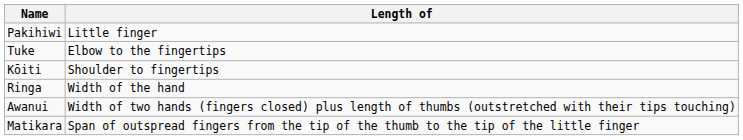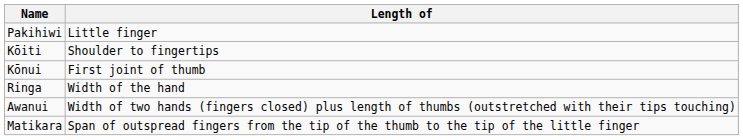 <table class="wikitable">
 <tr>
 <th>Name</th>
 <th>Length of</th>
 </tr>
 <tr>
 <td>Pakihiwi</td>
 <td>Little finger</td>
 </tr>
 <tr>
-<td>Tuke</td>
-<td>Elbow to the fingertips</td>
+<td>Kōiti</td>
+<td>Shoulder to fingertips</td>
 </tr>
 <tr>
-<td>Kōiti</td>
-<td>Shoulder to fingertips</td>
+<td>Kōnui</td>
+<td>First joint of thumb</td>
 </tr>
 <tr>
 <td>Ringa</td>
 <td>Width of the hand</td>
 </tr>
 <tr>
 <td>Awanui</td>
 <td>Width of two hands (fingers closed) plus length of thumbs (outstretched with their tips touching)</td>
 </tr>
 <tr>
 <td>Matikara</td>
 <td>Span of outspread fingers from the tip of the thumb to the tip of the little finger</td>
 </tr>
 </table>
